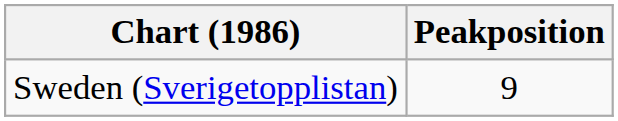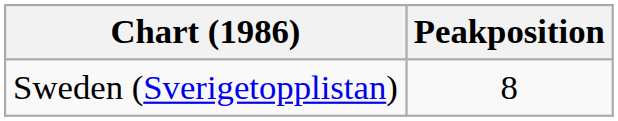 <table class="wikitable">
 <tr>
 <th>Chart (1986)</th>
 <th>Peakposition</th>
 </tr>
 <tr>
 <td>Sweden (<a href='#'>Sverigetopplistan</a>)</td>
-<td align="center">9</td>
+<td align="center">8</td>
 </tr>
 </table>
